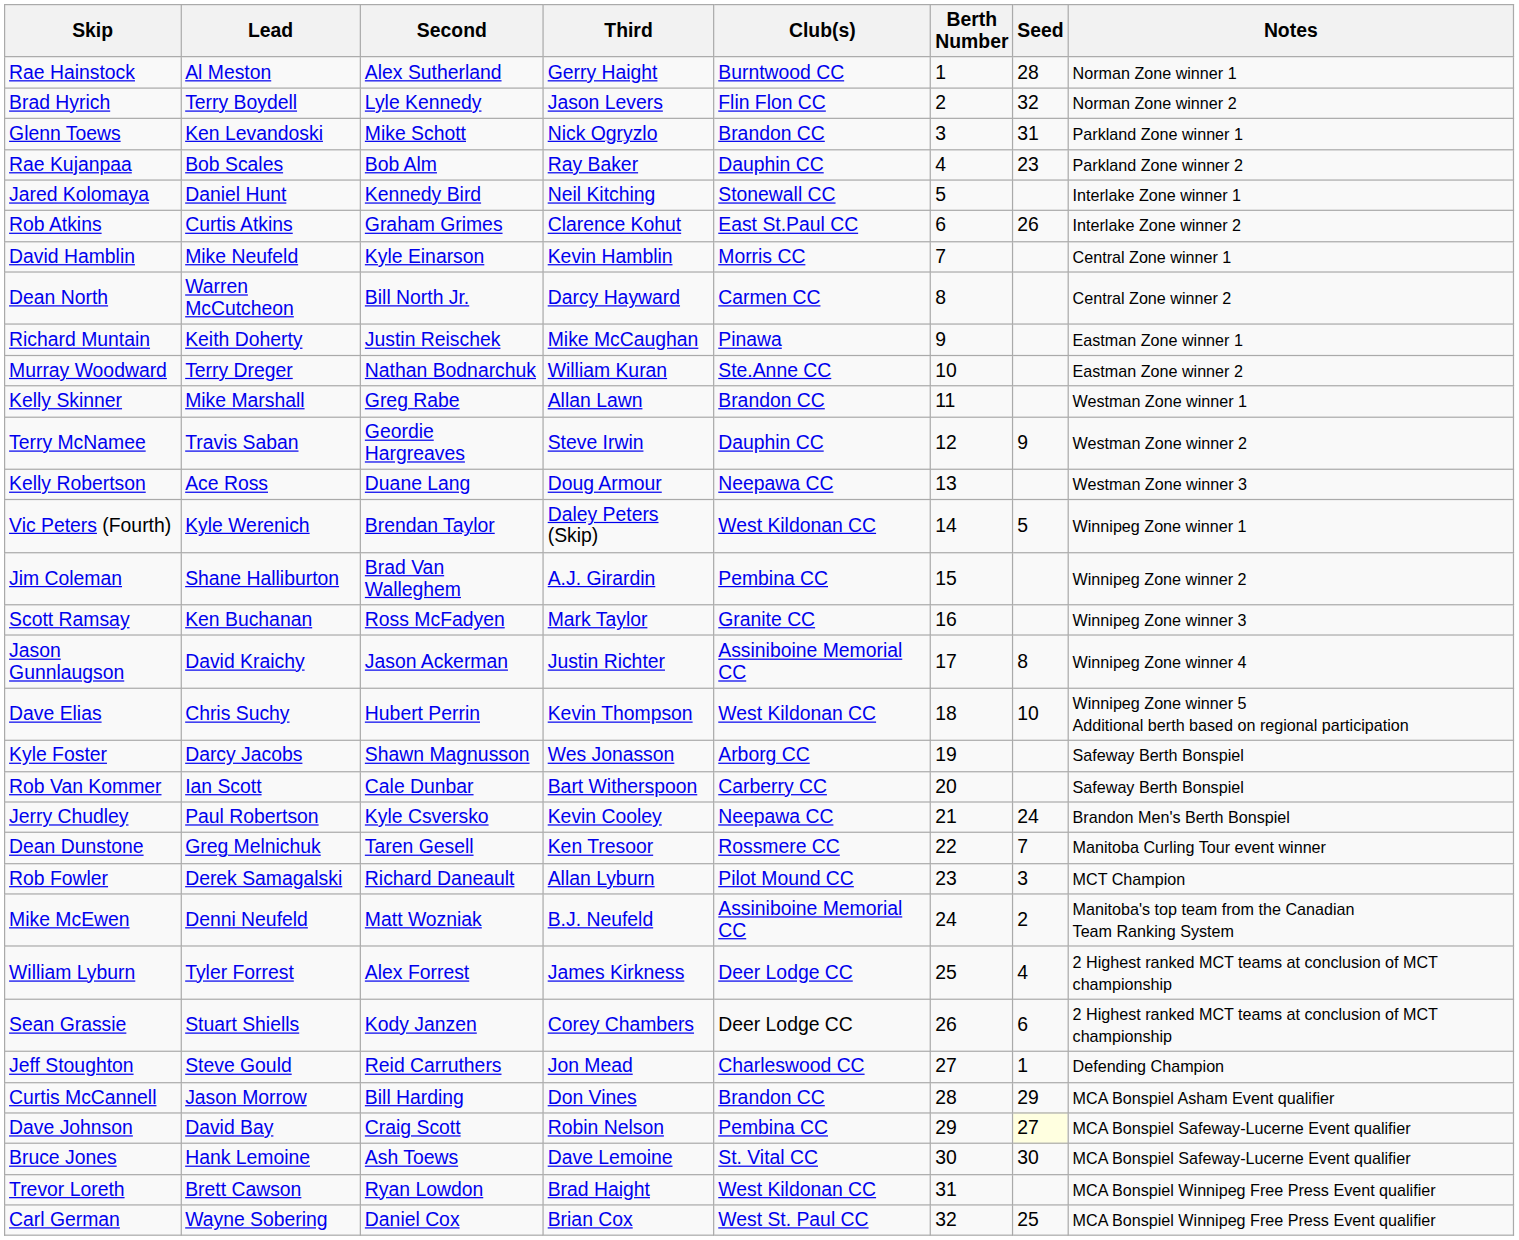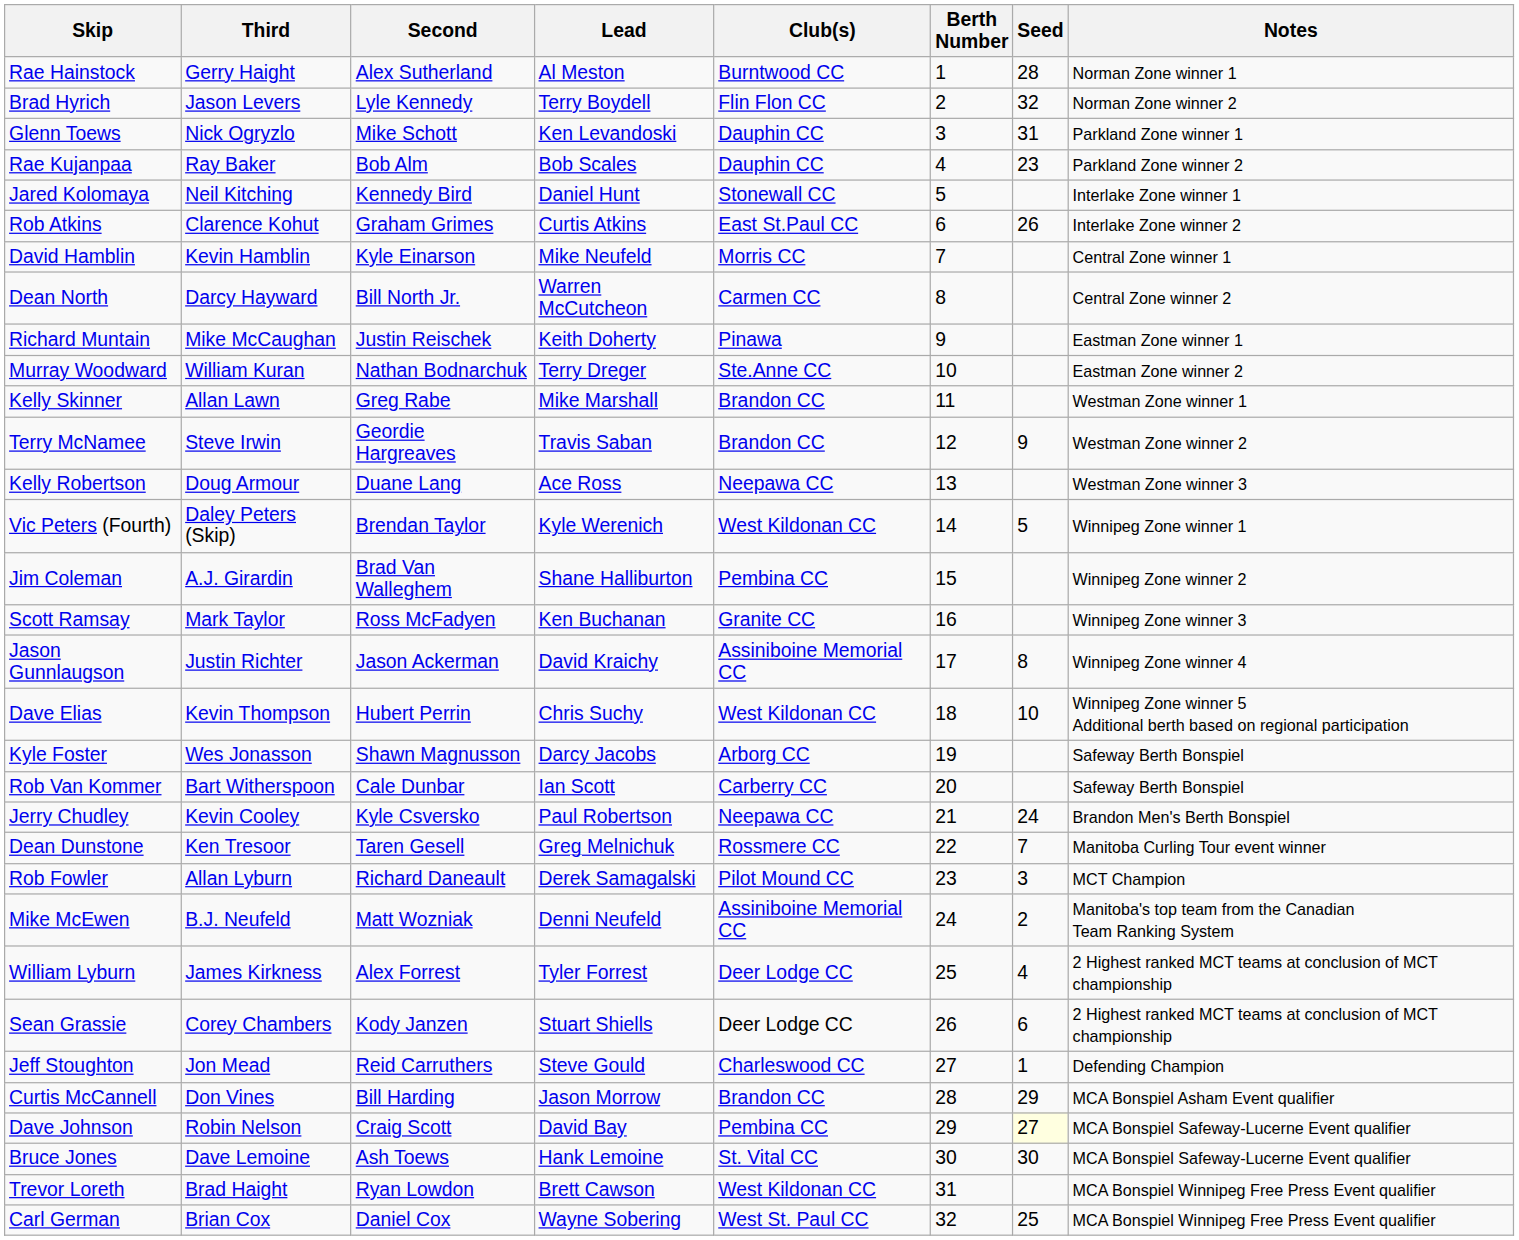 <table class="wikitable sortable">
 <tr>
 <th>Skip<br></th>
+<th>Third<br></th>
+<th>Second<br></th>
 <th>Lead<br></th>
-<th>Second<br></th>
-<th>Third<br></th>
 <th>Club(s)<br></th>
 <th>Berth<br>Number<br></th>
 <th>Seed<br></th>
 <th>Notes<br></th>
 </tr>
 <tr>
 <td><a href='#'>Rae Hainstock</a></td>
+<td><a href='#'>Gerry Haight</a></td>
+<td><a href='#'>Alex Sutherland</a></td>
 <td><a href='#'>Al Meston</a></td>
-<td><a href='#'>Alex Sutherland</a></td>
-<td><a href='#'>Gerry Haight</a></td>
 <td><a href='#'>Burntwood CC</a></td>
 <td>1</td>
 <td>28</td>
 <td><small>Norman Zone winner 1</small></td>
 </tr>
 <tr>
 <td><a href='#'>Brad Hyrich</a></td>
+<td><a href='#'>Jason Levers</a></td>
+<td><a href='#'>Lyle Kennedy</a></td>
 <td><a href='#'>Terry Boydell</a></td>
-<td><a href='#'>Lyle Kennedy</a></td>
-<td><a href='#'>Jason Levers</a></td>
 <td><a href='#'>Flin Flon CC</a></td>
 <td>2</td>
 <td>32</td>
 <td><small>Norman Zone winner 2</small></td>
 </tr>
 <tr>
 <td><a href='#'>Glenn Toews</a></td>
+<td><a href='#'>Nick Ogryzlo</a></td>
+<td><a href='#'>Mike Schott</a></td>
 <td><a href='#'>Ken Levandoski</a></td>
-<td><a href='#'>Mike Schott</a></td>
-<td><a href='#'>Nick Ogryzlo</a></td>
-<td><a href='#'>Brandon CC</a></td>
+<td><a href='#'>Dauphin CC</a></td>
 <td>3</td>
 <td>31</td>
 <td><small>Parkland Zone winner 1</small></td>
 </tr>
 <tr>
 <td><a href='#'>Rae Kujanpaa</a></td>
+<td><a href='#'>Ray Baker</a></td>
+<td><a href='#'>Bob Alm</a></td>
 <td><a href='#'>Bob Scales</a></td>
-<td><a href='#'>Bob Alm</a></td>
-<td><a href='#'>Ray Baker</a></td>
 <td><a href='#'>Dauphin CC</a></td>
 <td>4</td>
 <td>23</td>
 <td><small>Parkland Zone winner 2</small></td>
 </tr>
 <tr>
 <td><a href='#'>Jared Kolomaya</a></td>
+<td><a href='#'>Neil Kitching</a></td>
+<td><a href='#'>Kennedy Bird</a></td>
 <td><a href='#'>Daniel Hunt</a></td>
-<td><a href='#'>Kennedy Bird</a></td>
-<td><a href='#'>Neil Kitching</a></td>
 <td><a href='#'>Stonewall CC</a></td>
 <td>5</td>
 <td></td>
 <td><small>Interlake Zone winner 1</small></td>
 </tr>
 <tr>
 <td><a href='#'>Rob Atkins</a></td>
+<td><a href='#'>Clarence Kohut</a></td>
+<td><a href='#'>Graham Grimes</a></td>
 <td><a href='#'>Curtis Atkins</a></td>
-<td><a href='#'>Graham Grimes</a></td>
-<td><a href='#'>Clarence Kohut</a></td>
 <td><a href='#'>East St.Paul CC</a></td>
 <td>6</td>
 <td>26</td>
 <td><small>Interlake Zone winner 2</small></td>
 </tr>
 <tr>
 <td><a href='#'>David Hamblin</a></td>
+<td><a href='#'>Kevin Hamblin</a></td>
+<td><a href='#'>Kyle Einarson</a></td>
 <td><a href='#'>Mike Neufeld</a></td>
-<td><a href='#'>Kyle Einarson</a></td>
-<td><a href='#'>Kevin Hamblin</a></td>
 <td><a href='#'>Morris CC</a></td>
 <td>7</td>
 <td></td>
 <td><small>Central Zone winner 1</small></td>
 </tr>
 <tr>
 <td><a href='#'>Dean North</a></td>
+<td><a href='#'>Darcy Hayward</a></td>
+<td><a href='#'>Bill North Jr.</a></td>
 <td><a href='#'>Warren McCutcheon</a></td>
-<td><a href='#'>Bill North Jr.</a></td>
-<td><a href='#'>Darcy Hayward</a></td>
 <td><a href='#'>Carmen CC</a></td>
 <td>8</td>
 <td></td>
 <td><small>Central Zone winner 2</small></td>
 </tr>
 <tr>
 <td><a href='#'>Richard Muntain</a></td>
+<td><a href='#'>Mike McCaughan</a></td>
+<td><a href='#'>Justin Reischek</a></td>
 <td><a href='#'>Keith Doherty</a></td>
-<td><a href='#'>Justin Reischek</a></td>
-<td><a href='#'>Mike McCaughan</a></td>
 <td><a href='#'>Pinawa</a></td>
 <td>9</td>
 <td></td>
 <td><small>Eastman Zone winner 1</small></td>
 </tr>
 <tr>
 <td><a href='#'>Murray Woodward</a></td>
+<td><a href='#'>William Kuran</a></td>
+<td><a href='#'>Nathan Bodnarchuk</a></td>
 <td><a href='#'>Terry Dreger</a></td>
-<td><a href='#'>Nathan Bodnarchuk</a></td>
-<td><a href='#'>William Kuran</a></td>
 <td><a href='#'>Ste.Anne CC</a></td>
 <td>10</td>
 <td></td>
 <td><small>Eastman Zone winner 2</small></td>
 </tr>
 <tr>
 <td><a href='#'>Kelly Skinner</a></td>
+<td><a href='#'>Allan Lawn</a></td>
+<td><a href='#'>Greg Rabe</a></td>
 <td><a href='#'>Mike Marshall</a></td>
-<td><a href='#'>Greg Rabe</a></td>
-<td><a href='#'>Allan Lawn</a></td>
 <td><a href='#'>Brandon CC</a></td>
 <td>11</td>
 <td></td>
 <td><small>Westman Zone winner 1</small></td>
 </tr>
 <tr>
 <td><a href='#'>Terry McNamee</a></td>
+<td><a href='#'>Steve Irwin</a></td>
+<td><a href='#'>Geordie Hargreaves</a></td>
 <td><a href='#'>Travis Saban</a></td>
-<td><a href='#'>Geordie Hargreaves</a></td>
-<td><a href='#'>Steve Irwin</a></td>
-<td><a href='#'>Dauphin CC</a></td>
+<td><a href='#'>Brandon CC</a></td>
 <td>12</td>
 <td>9</td>
 <td><small>Westman Zone winner 2</small></td>
 </tr>
 <tr>
 <td><a href='#'>Kelly Robertson</a></td>
+<td><a href='#'>Doug Armour</a></td>
+<td><a href='#'>Duane Lang</a></td>
 <td><a href='#'>Ace Ross</a></td>
-<td><a href='#'>Duane Lang</a></td>
-<td><a href='#'>Doug Armour</a></td>
 <td><a href='#'>Neepawa CC</a></td>
 <td>13</td>
 <td></td>
 <td><small>Westman Zone winner 3</small></td>
 </tr>
 <tr>
 <td><a href='#'>Vic Peters</a> (Fourth)</td>
+<td><a href='#'>Daley Peters</a> (Skip)</td>
+<td><a href='#'>Brendan Taylor</a></td>
 <td><a href='#'>Kyle Werenich</a></td>
-<td><a href='#'>Brendan Taylor</a></td>
-<td><a href='#'>Daley Peters</a> (Skip)</td>
 <td><a href='#'>West Kildonan CC</a></td>
 <td>14</td>
 <td>5</td>
 <td><small>Winnipeg Zone winner 1</small></td>
 </tr>
 <tr>
 <td><a href='#'>Jim Coleman</a></td>
+<td><a href='#'>A.J. Girardin</a></td>
+<td><a href='#'>Brad Van Walleghem</a></td>
 <td><a href='#'>Shane Halliburton</a></td>
-<td><a href='#'>Brad Van Walleghem</a></td>
-<td><a href='#'>A.J. Girardin</a></td>
 <td><a href='#'>Pembina CC</a></td>
 <td>15</td>
 <td></td>
 <td><small>Winnipeg Zone winner 2</small></td>
 </tr>
 <tr>
 <td><a href='#'>Scott Ramsay</a></td>
+<td><a href='#'>Mark Taylor</a></td>
+<td><a href='#'>Ross McFadyen</a></td>
 <td><a href='#'>Ken Buchanan</a></td>
-<td><a href='#'>Ross McFadyen</a></td>
-<td><a href='#'>Mark Taylor</a></td>
 <td><a href='#'>Granite CC</a></td>
 <td>16</td>
 <td></td>
 <td><small>Winnipeg Zone winner 3</small></td>
 </tr>
 <tr>
 <td><a href='#'>Jason Gunnlaugson</a></td>
+<td><a href='#'>Justin Richter</a></td>
+<td><a href='#'>Jason Ackerman</a></td>
 <td><a href='#'>David Kraichy</a></td>
-<td><a href='#'>Jason Ackerman</a></td>
-<td><a href='#'>Justin Richter</a></td>
 <td><a href='#'>Assiniboine Memorial CC</a></td>
 <td>17</td>
 <td>8</td>
 <td><small>Winnipeg Zone winner 4</small></td>
 </tr>
 <tr>
 <td><a href='#'>Dave Elias</a></td>
+<td><a href='#'>Kevin Thompson</a></td>
+<td><a href='#'>Hubert Perrin</a></td>
 <td><a href='#'>Chris Suchy</a></td>
-<td><a href='#'>Hubert Perrin</a></td>
-<td><a href='#'>Kevin Thompson</a></td>
 <td><a href='#'>West Kildonan CC</a></td>
 <td>18</td>
 <td>10</td>
 <td><small>Winnipeg Zone winner 5<br>Additional berth based on regional participation</small></td>
 </tr>
 <tr>
 <td><a href='#'>Kyle Foster</a></td>
+<td><a href='#'>Wes Jonasson</a></td>
+<td><a href='#'>Shawn Magnusson</a></td>
 <td><a href='#'>Darcy Jacobs</a></td>
-<td><a href='#'>Shawn Magnusson</a></td>
-<td><a href='#'>Wes Jonasson</a></td>
 <td><a href='#'>Arborg CC</a></td>
 <td>19</td>
 <td></td>
 <td><small>Safeway Berth Bonspiel</small></td>
 </tr>
 <tr>
 <td><a href='#'>Rob Van Kommer</a></td>
+<td><a href='#'>Bart Witherspoon</a></td>
+<td><a href='#'>Cale Dunbar</a></td>
 <td><a href='#'>Ian Scott</a></td>
-<td><a href='#'>Cale Dunbar</a></td>
-<td><a href='#'>Bart Witherspoon</a></td>
 <td><a href='#'>Carberry CC</a></td>
 <td>20</td>
 <td></td>
 <td><small>Safeway Berth Bonspiel</small></td>
 </tr>
 <tr>
 <td><a href='#'>Jerry Chudley</a></td>
+<td><a href='#'>Kevin Cooley</a></td>
+<td><a href='#'>Kyle Csversko</a></td>
 <td><a href='#'>Paul Robertson</a></td>
-<td><a href='#'>Kyle Csversko</a></td>
-<td><a href='#'>Kevin Cooley</a></td>
 <td><a href='#'>Neepawa CC</a></td>
 <td>21</td>
 <td>24</td>
 <td><small>Brandon Men's Berth Bonspiel</small></td>
 </tr>
 <tr>
 <td><a href='#'>Dean Dunstone</a></td>
+<td><a href='#'>Ken Tresoor</a></td>
+<td><a href='#'>Taren Gesell</a></td>
 <td><a href='#'>Greg Melnichuk</a></td>
-<td><a href='#'>Taren Gesell</a></td>
-<td><a href='#'>Ken Tresoor</a></td>
 <td><a href='#'>Rossmere CC</a></td>
 <td>22</td>
 <td>7</td>
 <td><small>Manitoba Curling Tour event winner</small></td>
 </tr>
 <tr>
 <td><a href='#'>Rob Fowler</a></td>
+<td><a href='#'>Allan Lyburn</a></td>
+<td><a href='#'>Richard Daneault</a></td>
 <td><a href='#'>Derek Samagalski</a></td>
-<td><a href='#'>Richard Daneault</a></td>
-<td><a href='#'>Allan Lyburn</a></td>
 <td><a href='#'>Pilot Mound CC</a></td>
 <td>23</td>
 <td>3</td>
 <td><small>MCT Champion</small></td>
 </tr>
 <tr>
 <td><a href='#'>Mike McEwen</a></td>
+<td><a href='#'>B.J. Neufeld</a></td>
+<td><a href='#'>Matt Wozniak</a></td>
 <td><a href='#'>Denni Neufeld</a></td>
-<td><a href='#'>Matt Wozniak</a></td>
-<td><a href='#'>B.J. Neufeld</a></td>
 <td><a href='#'>Assiniboine Memorial CC</a></td>
 <td>24</td>
 <td>2</td>
 <td><small>Manitoba's top team from the Canadian<br>Team Ranking System</small></td>
 </tr>
 <tr>
 <td><a href='#'>William Lyburn</a></td>
+<td><a href='#'>James Kirkness</a></td>
+<td><a href='#'>Alex Forrest</a></td>
 <td><a href='#'>Tyler Forrest</a></td>
-<td><a href='#'>Alex Forrest</a></td>
-<td><a href='#'>James Kirkness</a></td>
 <td><a href='#'>Deer Lodge CC</a></td>
 <td>25</td>
 <td>4</td>
 <td><small>2 Highest ranked MCT teams at conclusion of MCT championship</small></td>
 </tr>
 <tr>
 <td><a href='#'>Sean Grassie</a></td>
+<td><a href='#'>Corey Chambers</a></td>
+<td><a href='#'>Kody Janzen</a></td>
 <td><a href='#'>Stuart Shiells</a></td>
-<td><a href='#'>Kody Janzen</a></td>
-<td><a href='#'>Corey Chambers</a></td>
 <td>Deer Lodge CC</td>
 <td>26</td>
 <td>6</td>
 <td><small>2 Highest ranked MCT teams at conclusion of MCT championship</small></td>
 </tr>
 <tr>
 <td><a href='#'>Jeff Stoughton</a></td>
+<td><a href='#'>Jon Mead</a></td>
+<td><a href='#'>Reid Carruthers</a></td>
 <td><a href='#'>Steve Gould</a></td>
-<td><a href='#'>Reid Carruthers</a></td>
-<td><a href='#'>Jon Mead</a></td>
 <td><a href='#'>Charleswood CC</a></td>
 <td>27</td>
 <td>1</td>
 <td><small>Defending Champion</small></td>
 </tr>
 <tr>
 <td><a href='#'>Curtis McCannell</a></td>
+<td><a href='#'>Don Vines</a></td>
+<td><a href='#'>Bill Harding</a></td>
 <td><a href='#'>Jason Morrow</a></td>
-<td><a href='#'>Bill Harding</a></td>
-<td><a href='#'>Don Vines</a></td>
 <td><a href='#'>Brandon CC</a></td>
 <td>28</td>
 <td>29</td>
 <td><small>MCA Bonspiel Asham Event qualifier</small></td>
 </tr>
 <tr>
 <td><a href='#'>Dave Johnson</a></td>
+<td><a href='#'>Robin Nelson</a></td>
+<td><a href='#'>Craig Scott</a></td>
 <td><a href='#'>David Bay</a></td>
-<td><a href='#'>Craig Scott</a></td>
-<td><a href='#'>Robin Nelson</a></td>
 <td><a href='#'>Pembina CC</a></td>
 <td>29</td>
 <td style="background: lightyellow;">27</td>
 <td><small>MCA Bonspiel Safeway-Lucerne Event qualifier</small></td>
 </tr>
 <tr>
 <td><a href='#'>Bruce Jones</a></td>
+<td><a href='#'>Dave Lemoine</a></td>
+<td><a href='#'>Ash Toews</a></td>
 <td><a href='#'>Hank Lemoine</a></td>
-<td><a href='#'>Ash Toews</a></td>
-<td><a href='#'>Dave Lemoine</a></td>
 <td><a href='#'>St. Vital CC</a></td>
 <td>30</td>
 <td>30</td>
 <td><small>MCA Bonspiel Safeway-Lucerne Event qualifier</small></td>
 </tr>
 <tr>
 <td><a href='#'>Trevor Loreth</a></td>
+<td><a href='#'>Brad Haight</a></td>
+<td><a href='#'>Ryan Lowdon</a></td>
 <td><a href='#'>Brett Cawson</a></td>
-<td><a href='#'>Ryan Lowdon</a></td>
-<td><a href='#'>Brad Haight</a></td>
 <td><a href='#'>West Kildonan CC</a></td>
 <td>31</td>
 <td></td>
 <td><small>MCA Bonspiel Winnipeg Free Press Event qualifier</small></td>
 </tr>
 <tr>
 <td><a href='#'>Carl German</a></td>
+<td><a href='#'>Brian Cox</a></td>
+<td><a href='#'>Daniel Cox</a></td>
 <td><a href='#'>Wayne Sobering</a></td>
-<td><a href='#'>Daniel Cox</a></td>
-<td><a href='#'>Brian Cox</a></td>
 <td><a href='#'>West St. Paul CC</a></td>
 <td>32</td>
 <td>25</td>
 <td><small>MCA Bonspiel Winnipeg Free Press Event qualifier</small></td>
 </tr>
 </table>
